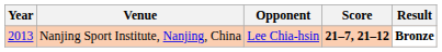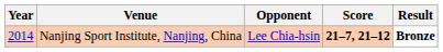 <table class="sortable wikitable" style="font-size: 90%">
 <tr>
 <th>Year</th>
 <th>Venue</th>
 <th>Opponent</th>
 <th>Score</th>
 <th>Result</th>
 </tr>
 <tr style="background:#FBCEB1">
-<td align="center"><a href='#'>2013</a></td>
+<td align="center"><a href='#'>2014</a></td>
 <td align="left">Nanjing Sport Institute, <a href='#'>Nanjing</a>, China</td>
 <td align="left"> <a href='#'>Lee Chia-hsin</a></td>
 <td align="left"><strong>21–7, 21–12</strong></td>
 <td style="text-align:left; background:white"> <strong>Bronze</strong></td>
 </tr>
 </table>
